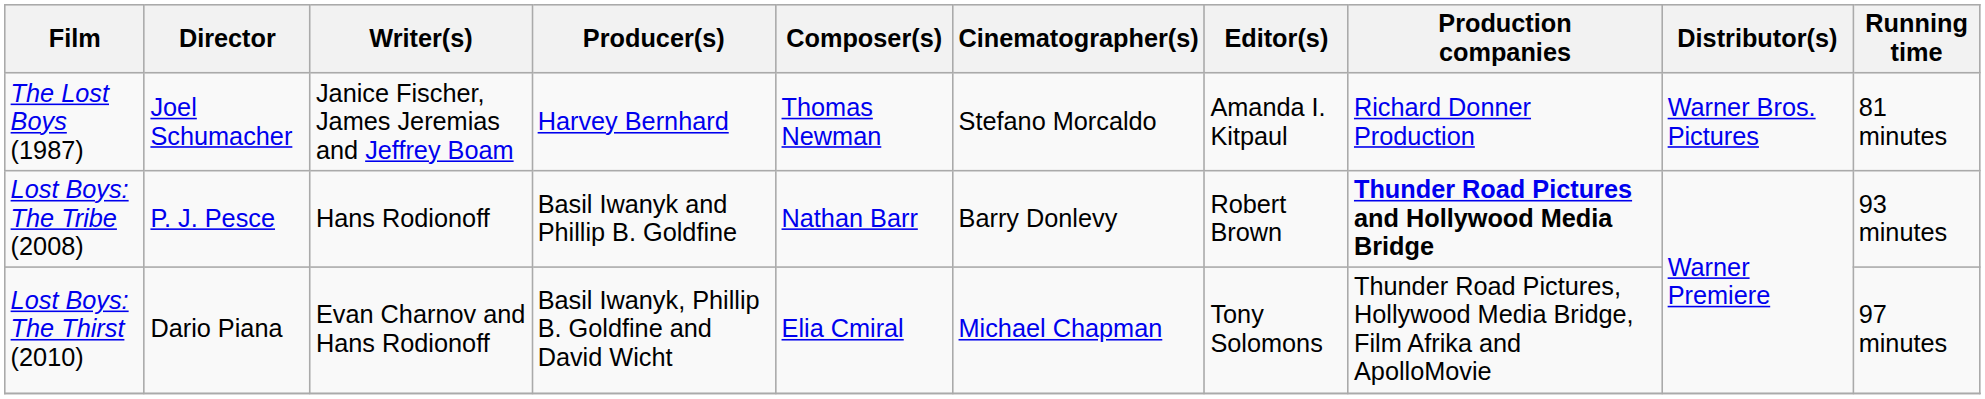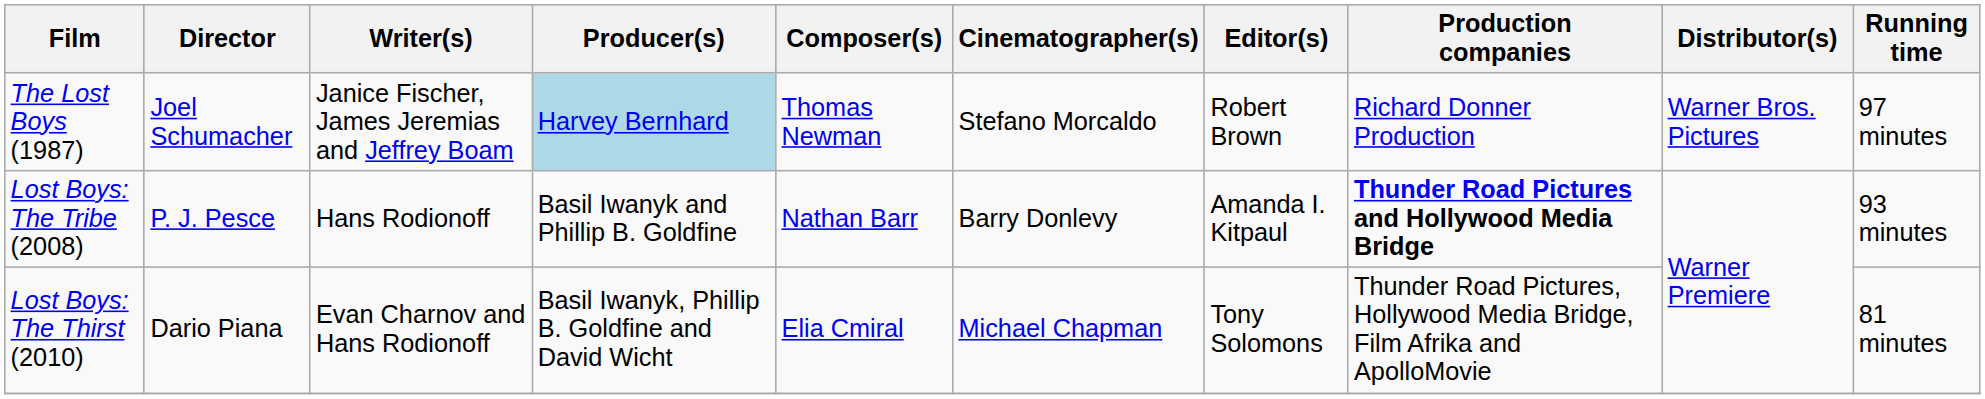 <table class="wikitable" width=99% border="1">
 <tr>
 <th align="center">Film</th>
 <th align="center">Director</th>
 <th align="center">Writer(s)</th>
 <th align="center">Producer(s)</th>
 <th align="center">Composer(s)</th>
 <th align="center">Cinematographer(s)</th>
 <th align="center">Editor(s)</th>
 <th align="center">Production <br>companies</th>
 <th align="center">Distributor(s)</th>
 <th align="center">Running time</th>
 </tr>
 <tr>
 <td><em><a href='#'>The Lost Boys</a></em> (1987)</td>
 <td><a href='#'>Joel Schumacher</a></td>
 <td>Janice Fischer, James Jeremias and <a href='#'>Jeffrey Boam</a></td>
-<td><a href='#'>Harvey Bernhard</a></td>
+<td style="background: lightblue;"><a href='#'>Harvey Bernhard</a></td>
 <td><a href='#'>Thomas Newman</a></td>
 <td>Stefano Morcaldo</td>
-<td>Amanda I. Kitpaul</td>
+<td>Robert Brown</td>
 <td><a href='#'>Richard Donner Production</a></td>
 <td><a href='#'>Warner Bros. Pictures</a></td>
-<td>81 minutes</td>
+<td>97 minutes</td>
 </tr>
 <tr>
 <td><em><a href='#'>Lost Boys: The Tribe</a></em> (2008)</td>
 <td><a href='#'>P. J. Pesce</a></td>
 <td>Hans Rodionoff</td>
 <td>Basil Iwanyk and Phillip B. Goldfine</td>
 <td><a href='#'>Nathan Barr</a></td>
 <td>Barry Donlevy</td>
-<td>Robert Brown</td>
+<td>Amanda I. Kitpaul</td>
 <td><strong><a href='#'>Thunder Road Pictures</a> and Hollywood Media Bridge</strong></td>
 <td rowspan="2"><a href='#'>Warner Premiere</a></td>
 <td>93 minutes</td>
 </tr>
 <tr>
 <td><em><a href='#'>Lost Boys: The Thirst</a></em> (2010)</td>
 <td>Dario Piana</td>
 <td>Evan Charnov and Hans Rodionoff</td>
 <td>Basil Iwanyk, Phillip B. Goldfine and David Wicht</td>
 <td><a href='#'>Elia Cmiral</a></td>
 <td><a href='#'>Michael Chapman</a></td>
 <td>Tony Solomons</td>
 <td>Thunder Road Pictures, Hollywood Media Bridge, Film Afrika and ApolloMovie</td>
-<td>97 minutes</td>
+<td>81 minutes</td>
 </tr>
 <tr>
 </tr>
 </table>
